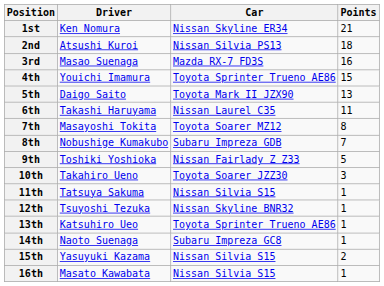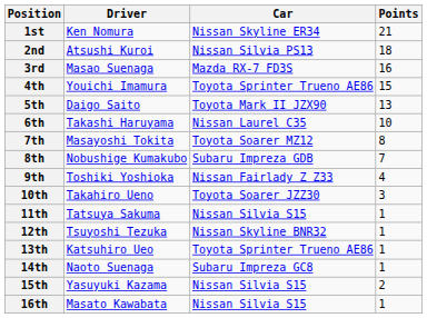 <table class="wikitable">
 <tr>
 <th>Position</th>
 <th>Driver</th>
 <th>Car</th>
 <th>Points</th>
 </tr>
 <tr>
 <th>1st</th>
 <td><a href='#'>Ken Nomura</a></td>
 <td><a href='#'>Nissan Skyline ER34</a></td>
 <td>21</td>
 </tr>
 <tr>
 <th>2nd</th>
 <td><a href='#'>Atsushi Kuroi</a></td>
 <td><a href='#'>Nissan Silvia PS13</a></td>
 <td>18</td>
 </tr>
 <tr>
 <th>3rd</th>
 <td><a href='#'>Masao Suenaga</a></td>
 <td><a href='#'>Mazda RX-7 FD3S</a></td>
 <td>16</td>
 </tr>
 <tr>
 <th>4th</th>
 <td><a href='#'>Youichi Imamura</a></td>
 <td><a href='#'>Toyota Sprinter Trueno AE86</a></td>
 <td>15</td>
 </tr>
 <tr>
 <th>5th</th>
 <td> <a href='#'>Daigo Saito</a></td>
 <td><a href='#'>Toyota Mark II JZX90</a></td>
 <td>13</td>
 </tr>
 <tr>
 <th>6th</th>
 <td><a href='#'>Takashi Haruyama</a></td>
 <td><a href='#'>Nissan Laurel C35</a></td>
-<td>11</td>
+<td>10</td>
 </tr>
 <tr>
 <th>7th</th>
 <td><a href='#'>Masayoshi Tokita</a></td>
 <td><a href='#'>Toyota Soarer MZ12</a></td>
 <td>8</td>
 </tr>
 <tr>
 <th>8th</th>
 <td><a href='#'>Nobushige Kumakubo</a></td>
 <td><a href='#'>Subaru Impreza GDB</a></td>
 <td>7</td>
 </tr>
 <tr>
 <th>9th</th>
 <td><a href='#'>Toshiki Yoshioka</a></td>
 <td><a href='#'>Nissan Fairlady Z Z33</a></td>
-<td>5</td>
+<td>4</td>
 </tr>
 <tr>
 <th>10th</th>
 <td><a href='#'>Takahiro Ueno</a></td>
 <td><a href='#'>Toyota Soarer JZZ30</a></td>
 <td>3</td>
 </tr>
 <tr>
 <th>11th</th>
 <td><a href='#'>Tatsuya Sakuma</a></td>
 <td><a href='#'>Nissan Silvia S15</a></td>
 <td>1</td>
 </tr>
 <tr>
 <th>12th</th>
 <td><a href='#'>Tsuyoshi Tezuka</a></td>
 <td><a href='#'>Nissan Skyline BNR32</a></td>
 <td>1</td>
 </tr>
 <tr>
 <th>13th</th>
 <td><a href='#'>Katsuhiro Ueo</a></td>
 <td><a href='#'>Toyota Sprinter Trueno AE86</a></td>
 <td>1</td>
 </tr>
 <tr>
 <th>14th</th>
 <td><a href='#'>Naoto Suenaga</a></td>
 <td><a href='#'>Subaru Impreza GC8</a></td>
 <td>1</td>
 </tr>
 <tr>
 <th>15th</th>
 <td><a href='#'>Yasuyuki Kazama</a></td>
 <td><a href='#'>Nissan Silvia S15</a></td>
 <td>2</td>
 </tr>
 <tr>
 <th>16th</th>
 <td><a href='#'>Masato Kawabata</a></td>
 <td><a href='#'>Nissan Silvia S15</a></td>
 <td>1</td>
 </tr>
 </table>
